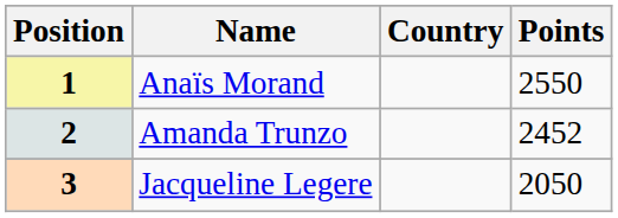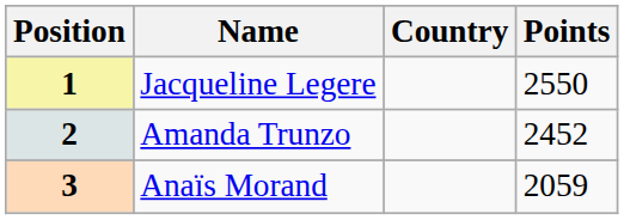 <table class="wikitable">
 <tr>
 <th>Position</th>
 <th>Name</th>
 <th>Country</th>
 <th>Points</th>
 </tr>
 <tr>
 <th style="background-color:#F7F6A8;">1</th>
-<td><a href='#'>Anaïs Morand</a></td>
+<td><a href='#'>Jacqueline Legere</a></td>
 <td></td>
 <td>2550</td>
 </tr>
 <tr>
 <th style="background-color:#DCE5E5;">2</th>
 <td><a href='#'>Amanda Trunzo</a></td>
 <td></td>
 <td>2452</td>
 </tr>
 <tr>
 <th style="background-color:#FFDAB9;">3</th>
-<td><a href='#'>Jacqueline Legere</a></td>
+<td><a href='#'>Anaïs Morand</a></td>
 <td></td>
-<td>2050</td>
+<td>2059</td>
 </tr>
 </table>
